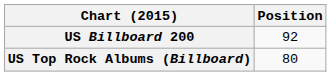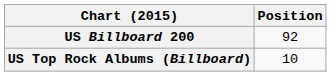 <table class="wikitable sortable plainrowheaders" style="text-align:center">
 <tr>
 <th scope="col">Chart (2015)</th>
 <th scope="col">Position</th>
 </tr>
 <tr>
 <th scope="row">US <em>Billboard</em> 200</th>
 <td>92</td>
 </tr>
 <tr>
 <th scope="row">US Top Rock Albums (<em>Billboard</em>)</th>
-<td>80</td>
+<td>10</td>
 </tr>
 </table>
